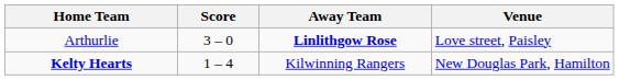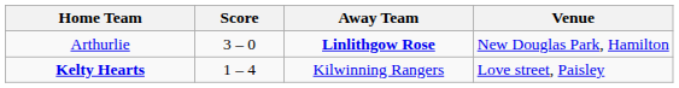 <table class="wikitable" style="text-align: center">
 <tr>
 <th width=180>Home Team</th>
 <th width=80>Score</th>
 <th width=180>Away Team</th>
 <th>Venue</th>
 </tr>
 <tr>
 <td><a href='#'>Arthurlie</a></td>
 <td>3 – 0</td>
 <td><strong><a href='#'>Linlithgow Rose</a></strong></td>
-<td align=left><a href='#'>Love street</a>, <a href='#'>Paisley</a></td>
+<td align=left><a href='#'>New Douglas Park</a>, <a href='#'>Hamilton</a></td>
 </tr>
 <tr>
 <td><strong><a href='#'>Kelty Hearts</a></strong></td>
 <td>1 – 4</td>
 <td><a href='#'>Kilwinning Rangers</a></td>
-<td align=left><a href='#'>New Douglas Park</a>, <a href='#'>Hamilton</a></td>
+<td align=left><a href='#'>Love street</a>, <a href='#'>Paisley</a></td>
 </tr>
 </table>
